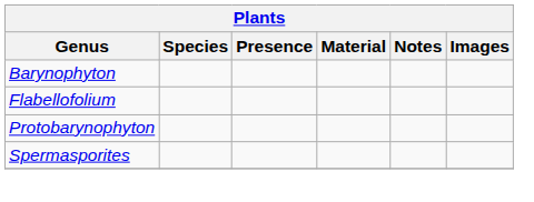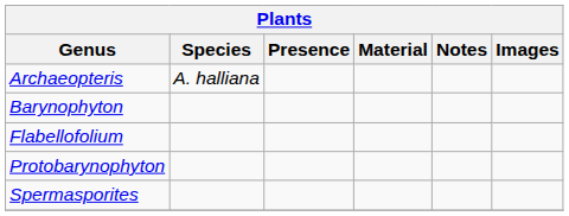 <table class="wikitable" align="center">
 <tr>
 <th colspan="6" align="center"><strong><a href='#'>Plants</a></strong></th>
 </tr>
 <tr>
 <th>Genus</th>
 <th>Species</th>
 <th>Presence</th>
 <th><strong>Material</strong></th>
 <th>Notes</th>
 <th>Images</th>
+</tr>
+<tr>
+<td><em><a href='#'>Archaeopteris</a></em></td>
+<td><em>A. halliana</em></td>
+<td></td>
+<td></td>
+<td></td>
+<td></td>
 </tr>
 <tr>
 <td><em><a href='#'>Barynophyton</a></em></td>
 <td></td>
 <td></td>
 <td></td>
 <td></td>
 <td></td>
 </tr>
 <tr>
 <td><em><a href='#'>Flabellofolium</a></em></td>
 <td></td>
 <td></td>
 <td></td>
 <td></td>
 <td></td>
 </tr>
 <tr>
 <td><em><a href='#'>Protobarynophyton</a></em></td>
 <td></td>
 <td></td>
 <td></td>
 <td></td>
 <td></td>
 </tr>
 <tr>
 <td><em><a href='#'>Spermasporites</a></em></td>
 <td></td>
 <td></td>
 <td></td>
 <td></td>
 <td></td>
 </tr>
 <tr>
 </tr>
 </table>
